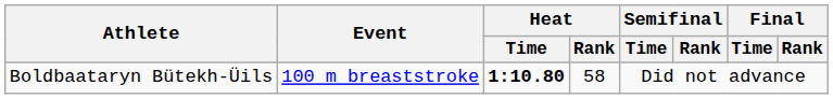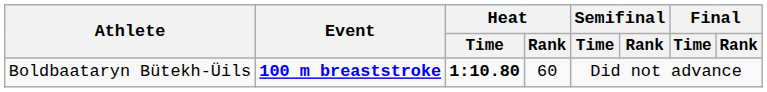 <table class=wikitable style="font-size:90%">
 <tr>
 <th rowspan="2">Athlete</th>
 <th rowspan="2">Event</th>
 <th colspan="2">Heat</th>
 <th colspan="2">Semifinal</th>
 <th colspan="2">Final</th>
 </tr>
 <tr style="font-size:95%">
 <th>Time</th>
 <th>Rank</th>
 <th>Time</th>
 <th>Rank</th>
 <th>Time</th>
 <th>Rank</th>
 </tr>
 <tr align=center>
 <td align=left>Boldbaataryn Bütekh-Üils</td>
-<td align=left><a href='#'>100 m breaststroke</a></td>
+<td align=left><strong><a href='#'>100 m breaststroke</a></strong></td>
 <td><strong>1:10.80</strong></td>
-<td>58</td>
+<td>60</td>
 <td colspan=4>Did not advance</td>
 </tr>
 </table>
